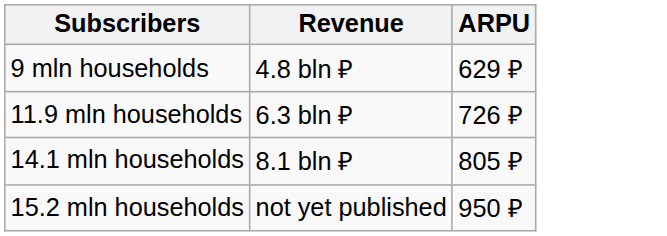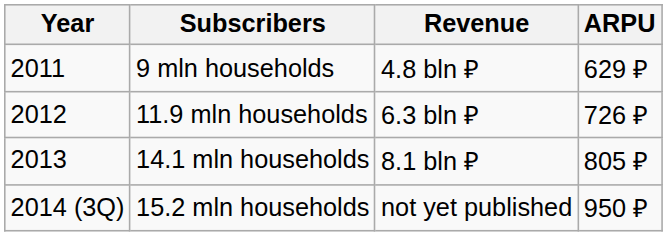 <table class="wikitable">
 <tr>
+<th>Year</th>
 <th>Subscribers</th>
 <th>Revenue</th>
 <th>ARPU</th>
 </tr>
 <tr>
+<td>2011</td>
 <td>9 mln households</td>
 <td>4.8 bln ₽</td>
 <td>629 ₽</td>
 </tr>
 <tr>
+<td>2012</td>
 <td>11.9 mln households</td>
 <td>6.3 bln ₽</td>
 <td>726 ₽</td>
 </tr>
 <tr>
+<td>2013</td>
 <td>14.1 mln households</td>
 <td>8.1 bln ₽</td>
 <td>805 ₽</td>
 </tr>
 <tr>
+<td>2014 (3Q)</td>
 <td>15.2 mln households</td>
 <td>not yet published</td>
 <td>950 ₽</td>
 </tr>
 </table>
